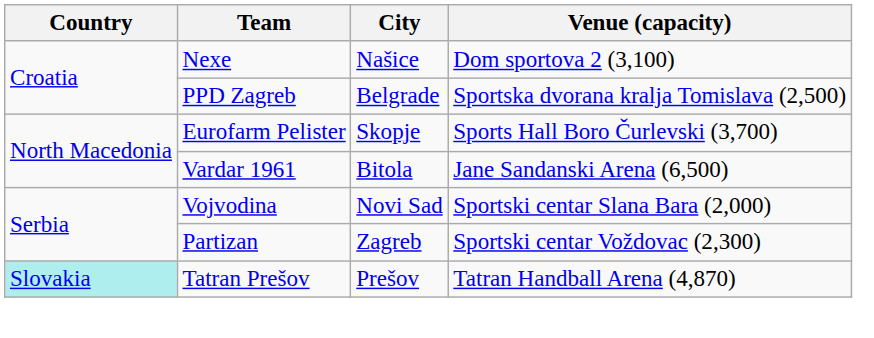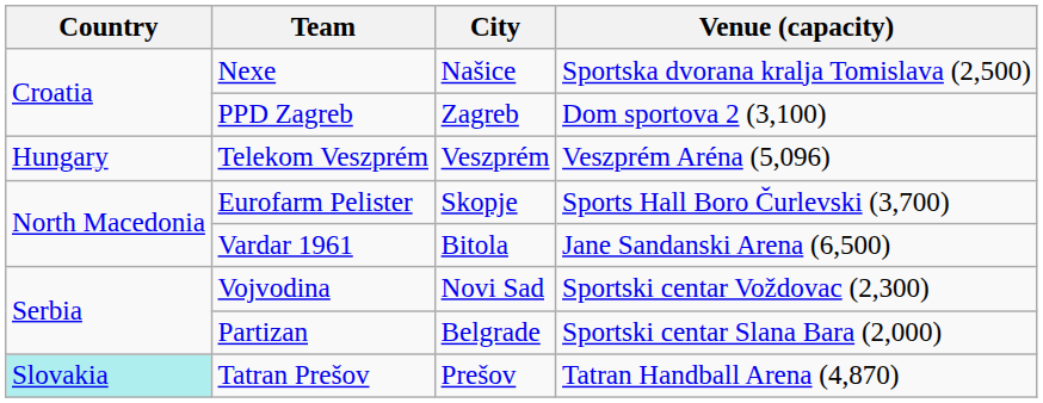 <table class="wikitable">
 <tr>
 <th>Country</th>
 <th>Team</th>
 <th>City</th>
 <th>Venue (capacity)</th>
 </tr>
 <tr>
 <td rowspan="2"> <a href='#'>Croatia</a></td>
 <td><a href='#'>Nexe</a></td>
 <td><a href='#'>Našice</a></td>
+<td><a href='#'>Sportska dvorana kralja Tomislava</a> (2,500)</td>
+</tr>
+<tr>
+<td><a href='#'>PPD Zagreb</a></td>
+<td><a href='#'>Zagreb</a></td>
 <td><a href='#'>Dom sportova 2</a> (3,100)</td>
 </tr>
 <tr>
-<td><a href='#'>PPD Zagreb</a></td>
-<td><a href='#'>Belgrade</a></td>
-<td><a href='#'>Sportska dvorana kralja Tomislava</a> (2,500)</td>
+<td> <a href='#'>Hungary</a></td>
+<td><a href='#'>Telekom Veszprém</a></td>
+<td><a href='#'>Veszprém</a></td>
+<td><a href='#'>Veszprém Aréna</a> (5,096)</td>
 </tr>
 <tr>
 <td rowspan="2"> <a href='#'>North Macedonia</a></td>
 <td><a href='#'>Eurofarm Pelister</a></td>
 <td><a href='#'>Skopje</a></td>
 <td><a href='#'>Sports Hall Boro Čurlevski</a> (3,700)</td>
 </tr>
 <tr>
 <td><a href='#'>Vardar 1961</a></td>
 <td><a href='#'>Bitola</a></td>
 <td><a href='#'>Jane Sandanski Arena</a> (6,500)</td>
 </tr>
 <tr>
 <td rowspan="2">  <a href='#'>Serbia</a></td>
 <td><a href='#'>Vojvodina</a></td>
 <td><a href='#'>Novi Sad</a></td>
-<td><a href='#'>Sportski centar Slana Bara</a> (2,000)</td>
+<td><a href='#'>Sportski centar Voždovac</a> (2,300)</td>
 </tr>
 <tr>
 <td><a href='#'>Partizan</a></td>
-<td><a href='#'>Zagreb</a></td>
-<td><a href='#'>Sportski centar Voždovac</a> (2,300)</td>
+<td><a href='#'>Belgrade</a></td>
+<td><a href='#'>Sportski centar Slana Bara</a> (2,000)</td>
 </tr>
 <tr>
 <td style="background: paleturquoise;"> <a href='#'>Slovakia</a></td>
 <td><a href='#'>Tatran Prešov</a></td>
 <td><a href='#'>Prešov</a></td>
 <td><a href='#'>Tatran Handball Arena</a> (4,870)</td>
 </tr>
 </table>
